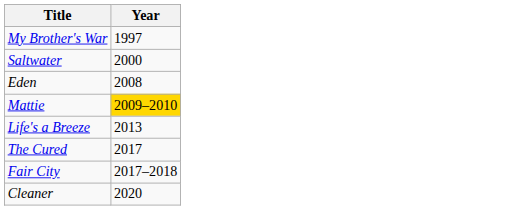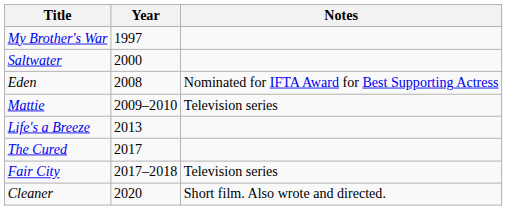 <table class="wikitable">
 <tr>
 <th>Title</th>
 <th>Year</th>
+<th>Notes</th>
 </tr>
 <tr>
 <td><em><a href='#'>My Brother's War</a></em></td>
 <td>1997</td>
+<td></td>
 </tr>
 <tr>
 <td><em><a href='#'>Saltwater</a></em></td>
 <td>2000</td>
+<td></td>
 </tr>
 <tr>
 <td><em>Eden</em></td>
 <td>2008</td>
+<td>Nominated for <a href='#'>IFTA Award</a> for <a href='#'>Best Supporting Actress</a></td>
 </tr>
 <tr>
 <td><em><a href='#'>Mattie</a></em></td>
-<td style="background: gold;">2009–2010</td>
+<td>2009–2010</td>
+<td>Television series</td>
 </tr>
 <tr>
 <td><em><a href='#'>Life's a Breeze</a></em></td>
 <td>2013</td>
+<td></td>
 </tr>
 <tr>
 <td><em><a href='#'>The Cured</a></em></td>
 <td>2017</td>
+<td></td>
 </tr>
 <tr>
 <td><em><a href='#'>Fair City</a></em></td>
 <td>2017–2018</td>
+<td>Television series</td>
 </tr>
 <tr>
 <td><em>Cleaner</em></td>
 <td>2020</td>
+<td>Short film. Also wrote and directed.</td>
 </tr>
 </table>
